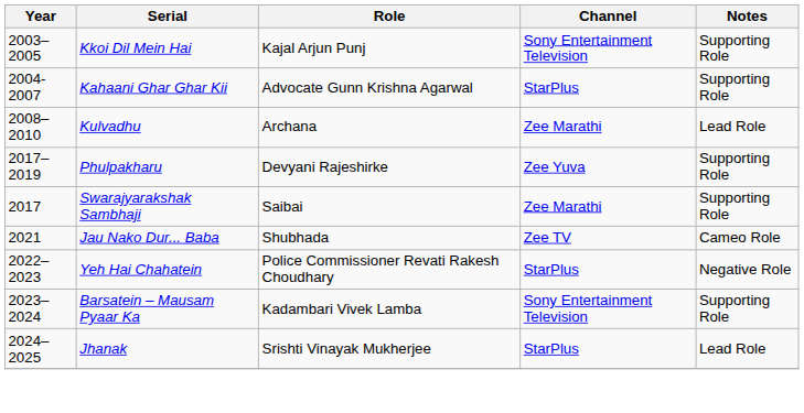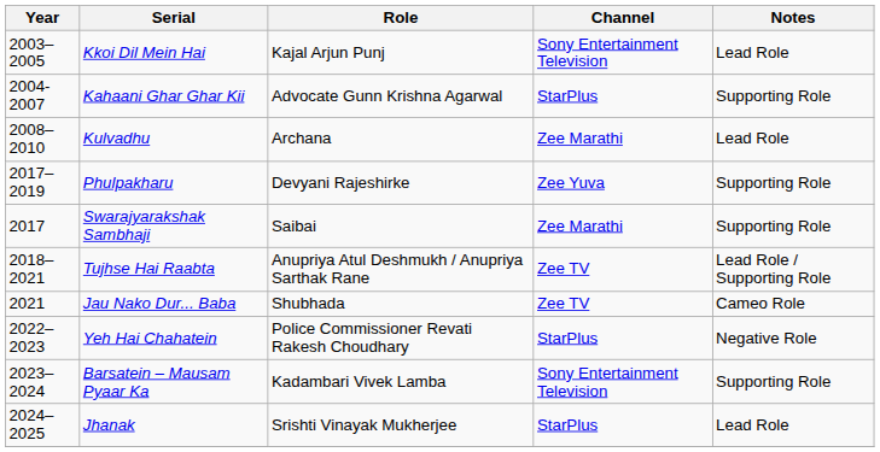 <table class="wikitable sortable">
 <tr>
 <th>Year</th>
 <th>Serial</th>
 <th>Role</th>
 <th>Channel</th>
 <th>Notes</th>
 </tr>
 <tr>
 <td>2003–2005</td>
 <td><em><a href='#'>Kkoi Dil Mein Hai</a></em></td>
 <td>Kajal Arjun Punj</td>
 <td><a href='#'>Sony Entertainment Television</a></td>
-<td>Supporting Role</td>
+<td>Lead Role</td>
 </tr>
 <tr>
 <td>2004-2007</td>
 <td><em><a href='#'>Kahaani Ghar Ghar Kii</a></em></td>
 <td>Advocate Gunn Krishna Agarwal</td>
 <td><a href='#'>StarPlus</a></td>
 <td>Supporting Role</td>
 </tr>
 <tr>
 <td>2008–2010</td>
 <td><em><a href='#'>Kulvadhu</a></em></td>
 <td>Archana</td>
 <td><a href='#'>Zee Marathi</a></td>
 <td>Lead Role</td>
 </tr>
 <tr>
 <td>2017–2019</td>
 <td><em><a href='#'>Phulpakharu</a></em></td>
 <td>Devyani Rajeshirke</td>
 <td><a href='#'>Zee Yuva</a></td>
 <td>Supporting Role</td>
 </tr>
 <tr>
 <td>2017</td>
 <td><em><a href='#'>Swarajyarakshak Sambhaji</a></em></td>
 <td>Saibai</td>
 <td><a href='#'>Zee Marathi</a></td>
 <td>Supporting Role</td>
+</tr>
+<tr>
+<td>2018–2021</td>
+<td><em><a href='#'>Tujhse Hai Raabta</a></em></td>
+<td>Anupriya Atul Deshmukh / Anupriya Sarthak Rane</td>
+<td><a href='#'>Zee TV</a></td>
+<td>Lead Role / Supporting Role</td>
 </tr>
 <tr>
 <td>2021</td>
 <td><em><a href='#'>Jau Nako Dur... Baba</a></em></td>
 <td>Shubhada</td>
 <td><a href='#'>Zee TV</a></td>
 <td>Cameo Role</td>
 </tr>
 <tr>
 <td>2022–2023</td>
 <td><em><a href='#'>Yeh Hai Chahatein</a></em></td>
 <td>Police Commissioner Revati Rakesh Choudhary</td>
 <td><a href='#'>StarPlus</a></td>
 <td>Negative Role</td>
 </tr>
 <tr>
 <td>2023–2024</td>
 <td><em><a href='#'>Barsatein – Mausam Pyaar Ka</a></em></td>
 <td>Kadambari Vivek Lamba</td>
 <td><a href='#'>Sony Entertainment Television</a></td>
 <td>Supporting Role</td>
 </tr>
 <tr>
 <td>2024–2025</td>
 <td><em><a href='#'>Jhanak</a></em></td>
 <td>Srishti Vinayak Mukherjee</td>
 <td><a href='#'>StarPlus</a></td>
 <td>Lead Role</td>
 </tr>
 <tr>
 </tr>
 </table>
